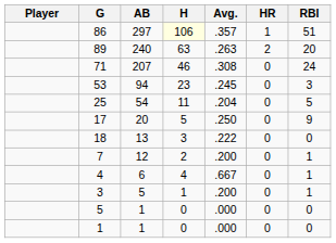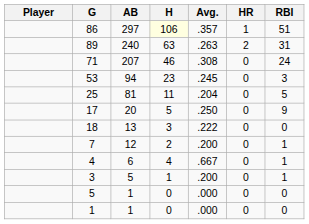 <table class="wikitable sortable">
 <tr>
 <th bgcolor="#DDDDFF" width="16%">Player</th>
 <th bgcolor="#DDDDFF" width="9%">G</th>
 <th bgcolor="#DDDDFF" width="9%">AB</th>
 <th bgcolor="#DDDDFF" width="9%">H</th>
 <th bgcolor="#DDDDFF" width="9%">Avg.</th>
 <th bgcolor="#DDDDFF" width="9%">HR</th>
 <th bgcolor="#DDDDFF" width="9%">RBI</th>
 </tr>
 <tr align="center">
 <td></td>
 <td>86</td>
 <td>297</td>
 <td style="background: lightyellow;">106</td>
 <td>.357</td>
 <td>1</td>
 <td>51</td>
 </tr>
 <tr align="center">
 <td></td>
 <td>89</td>
 <td>240</td>
 <td>63</td>
 <td>.263</td>
 <td>2</td>
-<td>20</td>
+<td>31</td>
 </tr>
 <tr align="center">
 <td></td>
 <td>71</td>
 <td>207</td>
 <td>46</td>
 <td>.308</td>
 <td>0</td>
 <td>24</td>
 </tr>
 <tr align="center">
 <td></td>
 <td>53</td>
 <td>94</td>
 <td>23</td>
 <td>.245</td>
 <td>0</td>
 <td>3</td>
 </tr>
 <tr align="center">
 <td></td>
 <td>25</td>
-<td>54</td>
+<td>81</td>
 <td>11</td>
 <td>.204</td>
 <td>0</td>
 <td>5</td>
 </tr>
 <tr align="center">
 <td></td>
 <td>17</td>
 <td>20</td>
 <td>5</td>
 <td>.250</td>
 <td>0</td>
 <td>9</td>
 </tr>
 <tr align="center">
 <td></td>
 <td>18</td>
 <td>13</td>
 <td>3</td>
 <td>.222</td>
 <td>0</td>
 <td>0</td>
 </tr>
 <tr align="center">
 <td></td>
 <td>7</td>
 <td>12</td>
 <td>2</td>
 <td>.200</td>
 <td>0</td>
 <td>1</td>
 </tr>
 <tr align="center">
 <td></td>
 <td>4</td>
 <td>6</td>
 <td>4</td>
 <td>.667</td>
 <td>0</td>
 <td>1</td>
 </tr>
 <tr align="center">
 <td></td>
 <td>3</td>
 <td>5</td>
 <td>1</td>
 <td>.200</td>
 <td>0</td>
 <td>1</td>
 </tr>
 <tr align="center">
 <td></td>
 <td>5</td>
 <td>1</td>
 <td>0</td>
 <td>.000</td>
 <td>0</td>
 <td>0</td>
 </tr>
 <tr align="center">
 <td></td>
 <td>1</td>
 <td>1</td>
 <td>0</td>
 <td>.000</td>
 <td>0</td>
 <td>0</td>
 </tr>
 </table>
